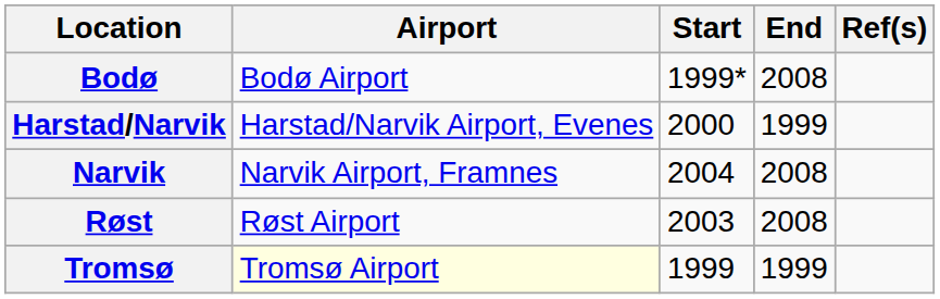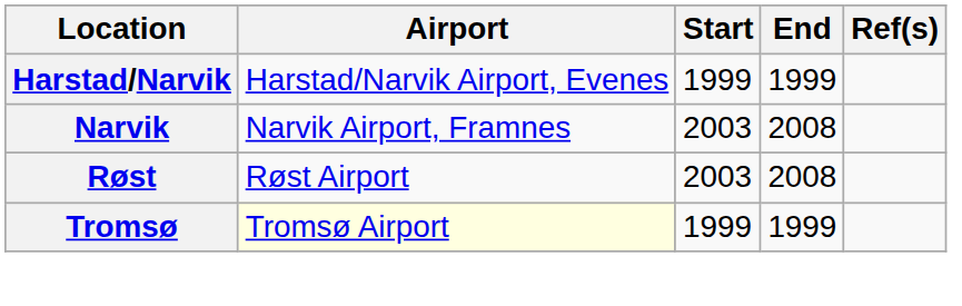 <table class="wikitable plainrowheaders sortable">
 <tr>
 <th scope=col>Location</th>
 <th scope=col>Airport</th>
 <th scope=col>Start</th>
 <th scope=col>End</th>
 <th scope=col class=unsortable>Ref(s)</th>
 </tr>
 <tr>
-<th scope=row><a href='#'>Bodø</a></th>
-<td><a href='#'>Bodø Airport</a></td>
-<td>1999*</td>
-<td>2008</td>
-<td align=center></td>
-</tr>
-<tr>
 <th scope=row><a href='#'>Harstad</a>/<a href='#'>Narvik</a></th>
 <td><a href='#'>Harstad/Narvik Airport, Evenes</a></td>
-<td>2000</td>
+<td>1999</td>
 <td>1999</td>
 <td align=center></td>
 </tr>
 <tr>
 <th scope=row><a href='#'>Narvik</a></th>
 <td><a href='#'>Narvik Airport, Framnes</a></td>
-<td>2004</td>
+<td>2003</td>
 <td>2008</td>
 <td align=center></td>
 </tr>
 <tr>
 <th scope=row><a href='#'>Røst</a></th>
 <td><a href='#'>Røst Airport</a></td>
 <td>2003</td>
 <td>2008</td>
 <td align=center></td>
 </tr>
 <tr>
 <th scope=row><a href='#'>Tromsø</a></th>
 <td style="background: lightyellow;"><a href='#'>Tromsø Airport</a></td>
 <td>1999</td>
 <td>1999</td>
 <td align=center></td>
 </tr>
 </table>
